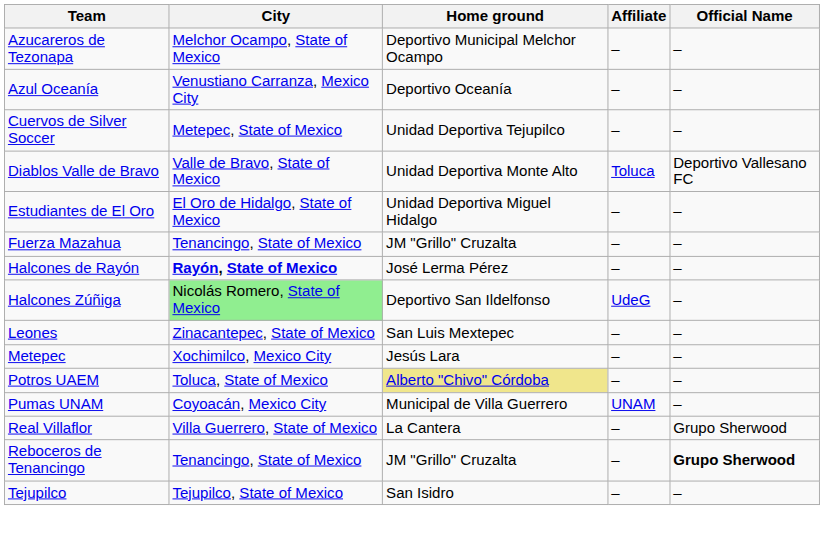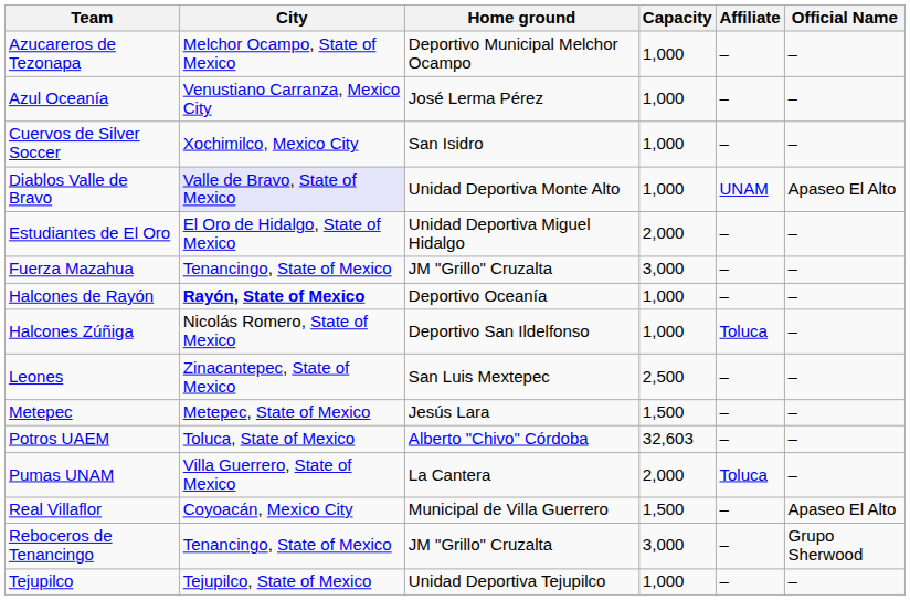 <table class="wikitable sortable">
 <tr>
 <th>Team</th>
 <th>City</th>
 <th>Home ground</th>
+<th>Capacity</th>
 <th>Affiliate</th>
 <th>Official Name</th>
 </tr>
 <tr>
 <td><a href='#'>Azucareros de Tezonapa</a></td>
 <td><a href='#'>Melchor Ocampo</a>, <a href='#'>State of Mexico</a></td>
 <td>Deportivo Municipal Melchor Ocampo</td>
+<td>1,000</td>
 <td>–</td>
 <td>–</td>
 </tr>
 <tr>
 <td><a href='#'>Azul Oceanía</a></td>
 <td><a href='#'>Venustiano Carranza</a>, <a href='#'>Mexico City</a></td>
-<td>Deportivo Oceanía</td>
+<td>José Lerma Pérez</td>
+<td>1,000</td>
 <td>–</td>
 <td>–</td>
 </tr>
 <tr>
 <td><a href='#'>Cuervos de Silver Soccer</a></td>
-<td><a href='#'>Metepec</a>, <a href='#'>State of Mexico</a></td>
-<td>Unidad Deportiva Tejupilco</td>
+<td><a href='#'>Xochimilco</a>, <a href='#'>Mexico City</a></td>
+<td>San Isidro</td>
+<td>1,000</td>
 <td>–</td>
 <td>–</td>
 </tr>
 <tr>
 <td><a href='#'>Diablos Valle de Bravo</a></td>
-<td><a href='#'>Valle de Bravo</a>, <a href='#'>State of Mexico</a></td>
+<td style="background: lavender;"><a href='#'>Valle de Bravo</a>, <a href='#'>State of Mexico</a></td>
 <td>Unidad Deportiva Monte Alto</td>
-<td><a href='#'>Toluca</a></td>
-<td>Deportivo Vallesano FC</td>
+<td>1,000</td>
+<td><a href='#'>UNAM</a></td>
+<td>Apaseo El Alto</td>
 </tr>
 <tr>
 <td><a href='#'>Estudiantes de El Oro</a></td>
 <td><a href='#'>El Oro de Hidalgo</a>, <a href='#'>State of Mexico</a></td>
 <td>Unidad Deportiva Miguel Hidalgo</td>
+<td>2,000</td>
 <td>–</td>
 <td>–</td>
 </tr>
 <tr>
 <td><a href='#'>Fuerza Mazahua</a></td>
 <td><a href='#'>Tenancingo</a>, <a href='#'>State of Mexico</a></td>
 <td>JM "Grillo" Cruzalta</td>
+<td>3,000</td>
 <td>–</td>
 <td>–</td>
 </tr>
 <tr>
 <td><a href='#'>Halcones de Rayón</a></td>
 <td><strong><a href='#'>Rayón</a>, <a href='#'>State of Mexico</a></strong></td>
-<td>José Lerma Pérez</td>
+<td>Deportivo Oceanía</td>
+<td>1,000</td>
 <td>–</td>
 <td>–</td>
 </tr>
 <tr>
 <td><a href='#'>Halcones Zúñiga</a></td>
-<td style="background: lightgreen;">Nicolás Romero, <a href='#'>State of Mexico</a></td>
+<td>Nicolás Romero, <a href='#'>State of Mexico</a></td>
 <td>Deportivo San Ildelfonso</td>
-<td><a href='#'>UdeG</a></td>
+<td>1,000</td>
+<td><a href='#'>Toluca</a></td>
 <td>–</td>
 </tr>
 <tr>
 <td><a href='#'>Leones</a></td>
 <td><a href='#'>Zinacantepec</a>, <a href='#'>State of Mexico</a></td>
 <td>San Luis Mextepec</td>
+<td>2,500</td>
 <td>–</td>
 <td>–</td>
 </tr>
 <tr>
 <td><a href='#'>Metepec</a></td>
-<td><a href='#'>Xochimilco</a>, <a href='#'>Mexico City</a></td>
+<td><a href='#'>Metepec</a>, <a href='#'>State of Mexico</a></td>
 <td>Jesús Lara</td>
+<td>1,500</td>
 <td>–</td>
 <td>–</td>
 </tr>
 <tr>
 <td><a href='#'>Potros UAEM</a></td>
 <td><a href='#'>Toluca</a>, <a href='#'>State of Mexico</a></td>
-<td style="background: khaki;"><a href='#'>Alberto "Chivo" Córdoba</a></td>
+<td><a href='#'>Alberto "Chivo" Córdoba</a></td>
+<td>32,603</td>
 <td>–</td>
 <td>–</td>
 </tr>
 <tr>
 <td><a href='#'>Pumas UNAM</a></td>
-<td><a href='#'>Coyoacán</a>, <a href='#'>Mexico City</a></td>
-<td>Municipal de Villa Guerrero</td>
-<td><a href='#'>UNAM</a></td>
+<td><a href='#'>Villa Guerrero</a>, <a href='#'>State of Mexico</a></td>
+<td>La Cantera</td>
+<td>2,000</td>
+<td><a href='#'>Toluca</a></td>
 <td>–</td>
 </tr>
 <tr>
 <td><a href='#'>Real Villaflor</a></td>
-<td><a href='#'>Villa Guerrero</a>, <a href='#'>State of Mexico</a></td>
-<td>La Cantera</td>
+<td><a href='#'>Coyoacán</a>, <a href='#'>Mexico City</a></td>
+<td>Municipal de Villa Guerrero</td>
+<td>1,500</td>
 <td>–</td>
-<td>Grupo Sherwood</td>
+<td>Apaseo El Alto</td>
 </tr>
 <tr>
 <td><a href='#'>Reboceros de Tenancingo</a></td>
 <td><a href='#'>Tenancingo</a>, <a href='#'>State of Mexico</a></td>
 <td>JM "Grillo" Cruzalta</td>
+<td>3,000</td>
 <td>–</td>
-<td><strong>Grupo Sherwood</strong></td>
+<td>Grupo Sherwood</td>
 </tr>
 <tr>
 <td><a href='#'>Tejupilco</a></td>
 <td><a href='#'>Tejupilco</a>, <a href='#'>State of Mexico</a></td>
-<td>San Isidro</td>
+<td>Unidad Deportiva Tejupilco</td>
+<td>1,000</td>
 <td>–</td>
 <td>–</td>
 </tr>
 </table>
